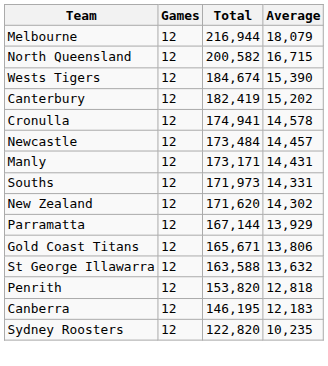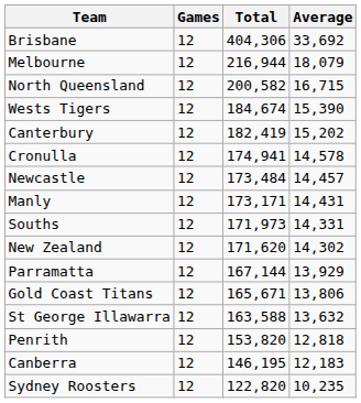 <table class="wikitable">
 <tr>
 <th>Team</th>
 <th>Games</th>
 <th>Total</th>
 <th>Average</th>
+</tr>
+<tr>
+<td>Brisbane</td>
+<td>12</td>
+<td>404,306</td>
+<td>33,692</td>
 </tr>
 <tr>
 <td>Melbourne</td>
 <td>12</td>
 <td>216,944</td>
 <td>18,079</td>
 </tr>
 <tr>
 <td>North Queensland</td>
 <td>12</td>
 <td>200,582</td>
 <td>16,715</td>
 </tr>
 <tr>
 <td>Wests Tigers</td>
 <td>12</td>
 <td>184,674</td>
 <td>15,390</td>
 </tr>
 <tr>
 <td>Canterbury</td>
 <td>12</td>
 <td>182,419</td>
 <td>15,202</td>
 </tr>
 <tr>
 <td>Cronulla</td>
 <td>12</td>
 <td>174,941</td>
 <td>14,578</td>
 </tr>
 <tr>
 <td>Newcastle</td>
 <td>12</td>
 <td>173,484</td>
 <td>14,457</td>
 </tr>
 <tr>
 <td>Manly</td>
 <td>12</td>
 <td>173,171</td>
 <td>14,431</td>
 </tr>
 <tr>
 <td>Souths</td>
 <td>12</td>
 <td>171,973</td>
 <td>14,331</td>
 </tr>
 <tr>
 <td>New Zealand</td>
 <td>12</td>
 <td>171,620</td>
 <td>14,302</td>
 </tr>
 <tr>
 <td>Parramatta</td>
 <td>12</td>
 <td>167,144</td>
 <td>13,929</td>
 </tr>
 <tr>
 <td>Gold Coast Titans</td>
 <td>12</td>
 <td>165,671</td>
 <td>13,806</td>
 </tr>
 <tr>
 <td>St George Illawarra</td>
 <td>12</td>
 <td>163,588</td>
 <td>13,632</td>
 </tr>
 <tr>
 <td>Penrith</td>
 <td>12</td>
 <td>153,820</td>
 <td>12,818</td>
 </tr>
 <tr>
 <td>Canberra</td>
 <td>12</td>
 <td>146,195</td>
 <td>12,183</td>
 </tr>
 <tr>
 <td>Sydney Roosters</td>
 <td>12</td>
 <td>122,820</td>
 <td>10,235</td>
 </tr>
 </table>
